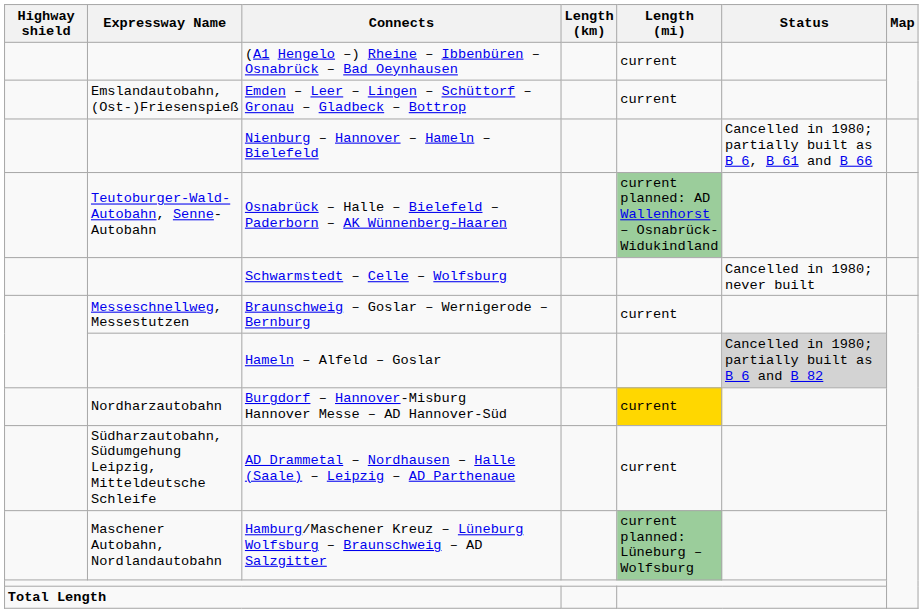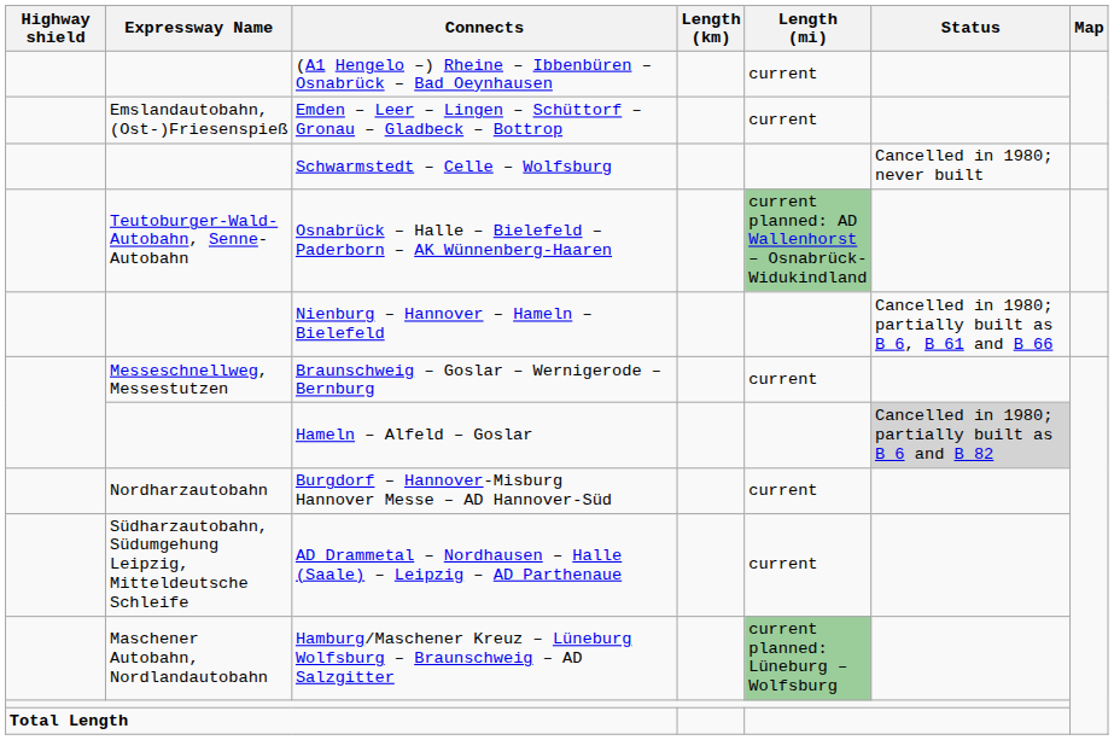 <table class="wikitable">
 <tr>
 <th style="width:10%;">Highway shield</th>
 <th style="width:15%;">Expressway Name</th>
 <th style="width:43%;">Connects</th>
 <th style="width:5%;">Length<br>(km)</th>
 <th style="width:5%;">Length<br>(mi)</th>
 <th style="width:25%;">Status</th>
 <th style="width:100px;">Map</th>
 </tr>
 <tr>
 <td></td>
 <td></td>
 <td>(<a href='#'>A1</a> <a href='#'>Hengelo</a> –) <a href='#'>Rheine</a> – <a href='#'>Ibbenbüren</a> – <a href='#'>Osnabrück</a> – <a href='#'>Bad Oeynhausen</a></td>
 <td></td>
 <td>current</td>
 <td></td>
 </tr>
 <tr>
 <td></td>
 <td>Emslandautobahn, (Ost-)Friesenspieß</td>
 <td><a href='#'>Emden</a> – <a href='#'>Leer</a> – <a href='#'>Lingen</a> – <a href='#'>Schüttorf</a> – <a href='#'>Gronau</a> – <a href='#'>Gladbeck</a> – <a href='#'>Bottrop</a></td>
 <td></td>
 <td>current</td>
 <td></td>
 </tr>
 <tr>
 <td></td>
 <td></td>
-<td><a href='#'>Nienburg</a> – <a href='#'>Hannover</a> – <a href='#'>Hameln</a> – <a href='#'>Bielefeld</a></td>
+<td><a href='#'>Schwarmstedt</a> – <a href='#'>Celle</a> – <a href='#'>Wolfsburg</a></td>
 <td></td>
 <td></td>
-<td>Cancelled in 1980;<br>partially built as <a href='#'>B 6</a>,  <a href='#'>B 61</a> and <a href='#'>B 66</a></td>
+<td>Cancelled in 1980; never built</td>
 <td></td>
 </tr>
 <tr>
 <td></td>
 <td><a href='#'>Teutoburger-Wald-Autobahn</a>, <a href='#'>Senne</a>-Autobahn</td>
 <td><a href='#'>Osnabrück</a> – Halle – <a href='#'>Bielefeld</a> – <a href='#'>Paderborn</a> – <a href='#'>AK Wünnenberg-Haaren</a></td>
 <td></td>
 <td style="background-color:#9BCD9B">current<br>planned: AD <a href='#'>Wallenhorst</a> – Osnabrück-Widukindland</td>
 <td></td>
 </tr>
 <tr>
 <td></td>
 <td></td>
-<td><a href='#'>Schwarmstedt</a> – <a href='#'>Celle</a> – <a href='#'>Wolfsburg</a></td>
+<td><a href='#'>Nienburg</a> – <a href='#'>Hannover</a> – <a href='#'>Hameln</a> – <a href='#'>Bielefeld</a></td>
 <td></td>
 <td></td>
-<td>Cancelled in 1980; never built</td>
+<td>Cancelled in 1980;<br>partially built as <a href='#'>B 6</a>,  <a href='#'>B 61</a> and <a href='#'>B 66</a></td>
 <td></td>
 </tr>
 <tr>
 <td rowspan="2"></td>
 <td><a href='#'>Messeschnellweg</a>, Messestutzen</td>
 <td><a href='#'>Braunschweig</a> – Goslar – Wernigerode – <a href='#'>Bernburg</a></td>
 <td></td>
 <td>current</td>
 <td></td>
 </tr>
 <tr>
 <td></td>
 <td><a href='#'>Hameln</a> – Alfeld – Goslar</td>
 <td></td>
 <td></td>
 <td style="background: lightgrey;">Cancelled in 1980; partially built as  <a href='#'>B 6</a> and <a href='#'>B 82</a></td>
 </tr>
 <tr>
 <td></td>
 <td>Nordharzautobahn</td>
 <td><a href='#'>Burgdorf</a> – <a href='#'>Hannover</a>-Misburg<br>Hannover Messe – AD Hannover-Süd</td>
 <td></td>
-<td style="background: gold;">current</td>
+<td>current</td>
 <td></td>
 </tr>
 <tr>
 <td></td>
 <td>Südharzautobahn, Südumgehung Leipzig, Mitteldeutsche Schleife</td>
 <td><a href='#'>AD Drammetal</a> – <a href='#'>Nordhausen</a> – <a href='#'>Halle (Saale)</a> – <a href='#'>Leipzig</a> – <a href='#'>AD Parthenaue</a></td>
 <td></td>
 <td>current</td>
 <td></td>
 </tr>
 <tr>
 <td></td>
 <td>Maschener Autobahn, Nordlandautobahn</td>
 <td><a href='#'>Hamburg</a>/Maschener Kreuz – <a href='#'>Lüneburg</a><br><a href='#'>Wolfsburg</a> – <a href='#'>Braunschweig</a> – AD <a href='#'>Salzgitter</a></td>
 <td></td>
 <td style="background-color:#9BCD9B">current<br>planned: Lüneburg – Wolfsburg</td>
 <td></td>
 </tr>
 <tr>
 <td colspan="6"></td>
 </tr>
 <tr style="font-weight:bold;">
 <td colspan="3">Total Length</td>
 <td></td>
 <td colspan="2"></td>
 </tr>
 </table>
